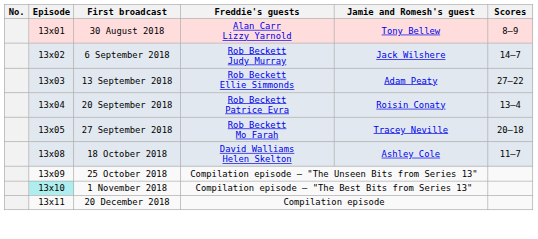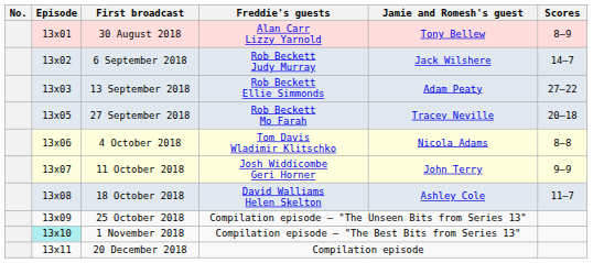 <table class="wikitable plainrowheaders"  style="text-align:center;">
 <tr>
 <th scope"col" style="width:30px;">No.</th>
 <th scope"col" style="width:60px;">Episode</th>
 <th scope"col" style="width:150px;">First broadcast</th>
 <th scope"col" style="width:220px;">Freddie's guests</th>
 <th scope"col" style="width:220px;">Jamie and Romesh's guest</th>
 <th scope"col" style="width:60px;">Scores</th>
 </tr>
 <tr style="background:#fdd;">
 <th scope="row"></th>
 <td>13x01</td>
 <td>30 August 2018</td>
 <td><a href='#'>Alan Carr</a><br><a href='#'>Lizzy Yarnold</a></td>
 <td><a href='#'>Tony Bellew</a></td>
 <td>8–9</td>
 </tr>
 <tr style="background:#e1e8ef;">
 <th scope="row"></th>
 <td>13x02</td>
 <td>6 September 2018</td>
 <td><a href='#'>Rob Beckett</a><br><a href='#'>Judy Murray</a></td>
 <td><a href='#'>Jack Wilshere</a></td>
 <td>14–7</td>
 </tr>
 <tr style="background:#e1e8ef;">
 <th scope="row"></th>
 <td>13x03</td>
 <td>13 September 2018</td>
 <td><a href='#'>Rob Beckett</a><br><a href='#'>Ellie Simmonds</a></td>
 <td><a href='#'>Adam Peaty</a></td>
 <td>27–22</td>
 </tr>
 <tr style="background:#e1e8ef;">
 <th scope="row"></th>
-<td>13x04</td>
-<td>20 September 2018</td>
-<td><a href='#'>Rob Beckett</a><br><a href='#'>Patrice Evra</a></td>
-<td><a href='#'>Roisin Conaty</a></td>
-<td>13–4</td>
-</tr>
-<tr style="background:#e1e8ef;">
-<th scope="row"></th>
 <td>13x05</td>
 <td>27 September 2018</td>
 <td><a href='#'>Rob Beckett</a><br><a href='#'>Mo Farah</a></td>
 <td><a href='#'>Tracey Neville</a></td>
 <td>20–18</td>
+</tr>
+<tr style="background:#ffffdd">
+<th scope="row"></th>
+<td>13x06</td>
+<td>4 October 2018</td>
+<td><a href='#'>Tom Davis</a><br><a href='#'>Wladimir Klitschko</a></td>
+<td><a href='#'>Nicola Adams</a></td>
+<td>8–8</td>
+</tr>
+<tr style="background:#ffffdd">
+<th scope="row"></th>
+<td>13x07</td>
+<td>11 October 2018</td>
+<td><a href='#'>Josh Widdicombe</a><br><a href='#'>Geri Horner</a></td>
+<td><a href='#'>John Terry</a></td>
+<td>9–9</td>
 </tr>
 <tr style="background:#e1e8ef;">
 <th scope="row"></th>
 <td>13x08</td>
 <td>18 October 2018</td>
 <td><a href='#'>David Walliams</a><br><a href='#'>Helen Skelton</a></td>
 <td><a href='#'>Ashley Cole</a></td>
 <td>11–7</td>
 </tr>
 <tr>
 <th scope="row"></th>
 <td>13x09</td>
 <td>25 October 2018</td>
 <td colspan="2">Compilation episode – "The Unseen Bits from Series 13"</td>
 <td></td>
 </tr>
 <tr>
 <th scope="row"></th>
 <td style="background: paleturquoise;">13x10</td>
 <td>1 November 2018</td>
 <td colspan="2">Compilation episode – "The Best Bits from Series 13"</td>
 <td></td>
 </tr>
 <tr>
 <th scope="row"></th>
 <td>13x11</td>
 <td>20 December 2018</td>
 <td colspan="2">Compilation episode</td>
 <td></td>
 </tr>
 </table>
